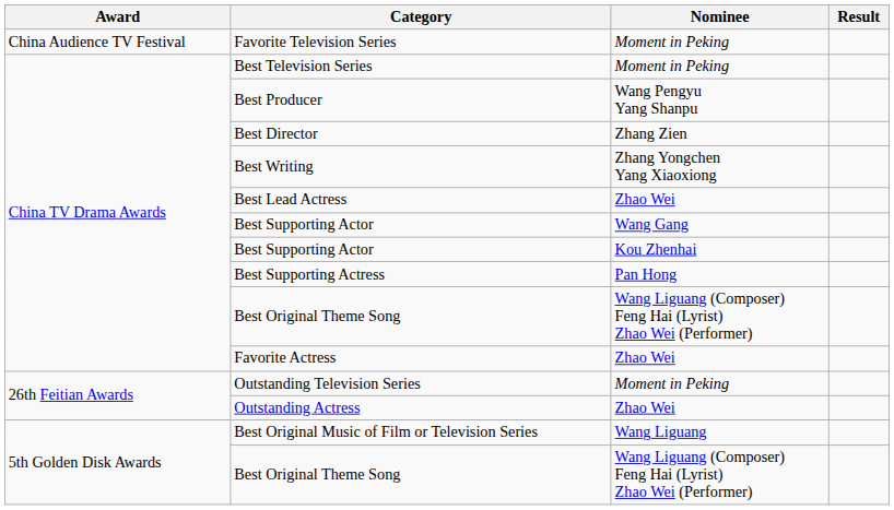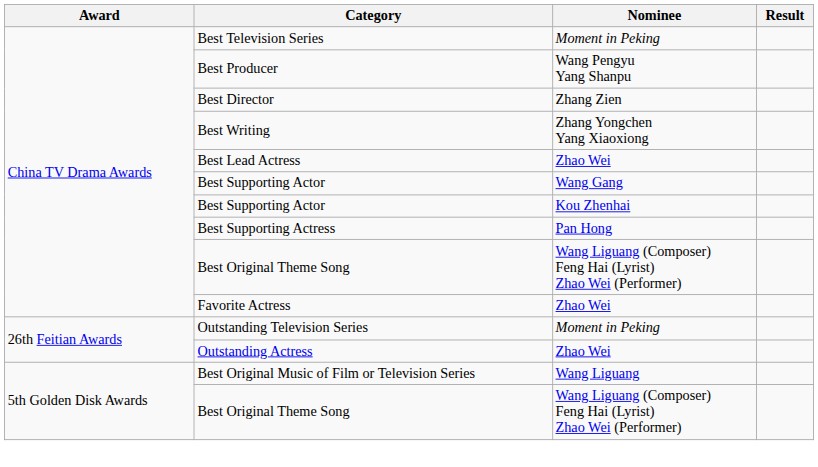 <table class="wikitable" width="72%">
 <tr>
 <th>Award</th>
 <th>Category</th>
 <th>Nominee</th>
 <th>Result</th>
-</tr>
-<tr>
-<td>China Audience TV Festival</td>
-<td>Favorite Television Series</td>
-<td><em>Moment in Peking</em></td>
-<td></td>
 </tr>
 <tr>
 <td rowspan=10><a href='#'>China TV Drama Awards</a></td>
 <td>Best Television Series</td>
 <td><em>Moment in Peking</em></td>
 <td></td>
 </tr>
 <tr>
 <td>Best Producer</td>
 <td>Wang Pengyu<br>Yang Shanpu</td>
 <td></td>
 </tr>
 <tr>
 <td>Best Director</td>
 <td>Zhang Zien</td>
 <td></td>
 </tr>
 <tr>
 <td>Best Writing</td>
 <td>Zhang Yongchen<br>Yang Xiaoxiong</td>
 <td></td>
 </tr>
 <tr>
 <td>Best Lead Actress</td>
 <td><a href='#'>Zhao Wei</a></td>
 <td></td>
 </tr>
 <tr>
 <td>Best Supporting Actor</td>
 <td><a href='#'>Wang Gang</a></td>
 <td></td>
 </tr>
 <tr>
 <td>Best Supporting Actor</td>
 <td><a href='#'>Kou Zhenhai</a></td>
 <td></td>
 </tr>
 <tr>
 <td>Best Supporting Actress</td>
 <td><a href='#'>Pan Hong</a></td>
 <td></td>
 </tr>
 <tr>
 <td>Best Original Theme Song</td>
 <td><a href='#'>Wang Liguang</a> (Composer)<br>Feng Hai (Lyrist)<br><a href='#'>Zhao Wei</a> (Performer)</td>
 <td></td>
 </tr>
 <tr>
 <td>Favorite Actress</td>
 <td><a href='#'>Zhao Wei</a></td>
 <td></td>
 </tr>
 <tr>
 <td rowspan=2>26th <a href='#'>Feitian Awards</a></td>
 <td>Outstanding Television Series</td>
 <td><em>Moment in Peking</em></td>
 <td></td>
 </tr>
 <tr>
 <td><a href='#'>Outstanding Actress</a></td>
 <td><a href='#'>Zhao Wei</a></td>
 <td></td>
 </tr>
 <tr>
 <td rowspan=2>5th Golden Disk Awards</td>
 <td>Best Original Music of Film or Television Series</td>
 <td><a href='#'>Wang Liguang</a></td>
 <td></td>
 </tr>
 <tr>
 <td>Best Original Theme Song</td>
 <td><a href='#'>Wang Liguang</a> (Composer)<br>Feng Hai (Lyrist)<br><a href='#'>Zhao Wei</a> (Performer)</td>
 <td></td>
 </tr>
 </table>
